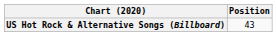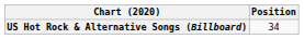 <table class="wikitable plainrowheaders" style="text-align:center">
 <tr>
 <th scope="col">Chart (2020)</th>
 <th scope="col">Position</th>
 </tr>
 <tr>
 <th scope="row">US Hot Rock & Alternative Songs (<em>Billboard</em>)</th>
-<td>43</td>
+<td>34</td>
 </tr>
 </table>
